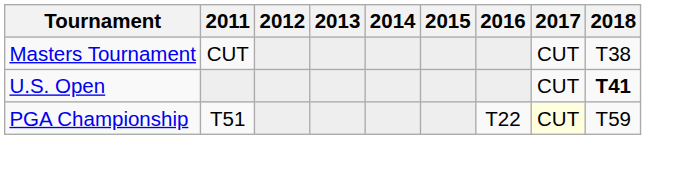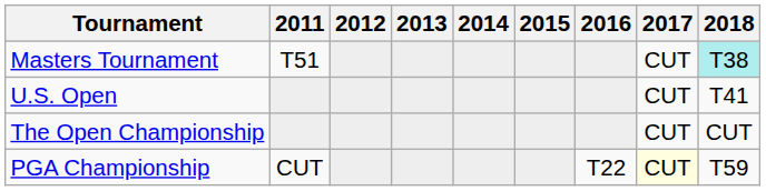 <table class="wikitable" style="font-size:95%;text-align:center;">
 <tr>
 <th>Tournament</th>
 <th>2011</th>
 <th>2012</th>
 <th>2013</th>
 <th>2014</th>
 <th>2015</th>
 <th>2016</th>
 <th>2017</th>
 <th>2018</th>
 </tr>
 <tr>
 <td align=left><a href='#'>Masters Tournament</a></td>
-<td>CUT</td>
+<td>T51</td>
 <td style="background:#eeeeee;"></td>
 <td style="background:#eeeeee;"></td>
 <td style="background:#eeeeee;"></td>
 <td style="background:#eeeeee;"></td>
 <td style="background:#eeeeee;"></td>
 <td>CUT</td>
-<td>T38</td>
+<td style="background: paleturquoise;">T38</td>
 </tr>
 <tr>
 <td align=left><a href='#'>U.S. Open</a></td>
 <td style="background:#eeeeee;"></td>
 <td style="background:#eeeeee;"></td>
 <td style="background:#eeeeee;"></td>
 <td style="background:#eeeeee;"></td>
 <td style="background:#eeeeee;"></td>
 <td style="background:#eeeeee;"></td>
 <td>CUT</td>
-<td><strong>T41</strong></td>
+<td>T41</td>
+</tr>
+<tr>
+<td align=left><a href='#'>The Open Championship</a></td>
+<td style="background:#eeeeee;"></td>
+<td style="background:#eeeeee;"></td>
+<td style="background:#eeeeee;"></td>
+<td style="background:#eeeeee;"></td>
+<td style="background:#eeeeee;"></td>
+<td style="background:#eeeeee;"></td>
+<td>CUT</td>
+<td>CUT</td>
 </tr>
 <tr>
 <td align=left><a href='#'>PGA Championship</a></td>
-<td>T51</td>
+<td>CUT</td>
 <td style="background:#eeeeee;"></td>
 <td style="background:#eeeeee;"></td>
 <td style="background:#eeeeee;"></td>
 <td style="background:#eeeeee;"></td>
 <td>T22</td>
 <td style="background: lightyellow;">CUT</td>
 <td>T59</td>
 </tr>
 </table>
